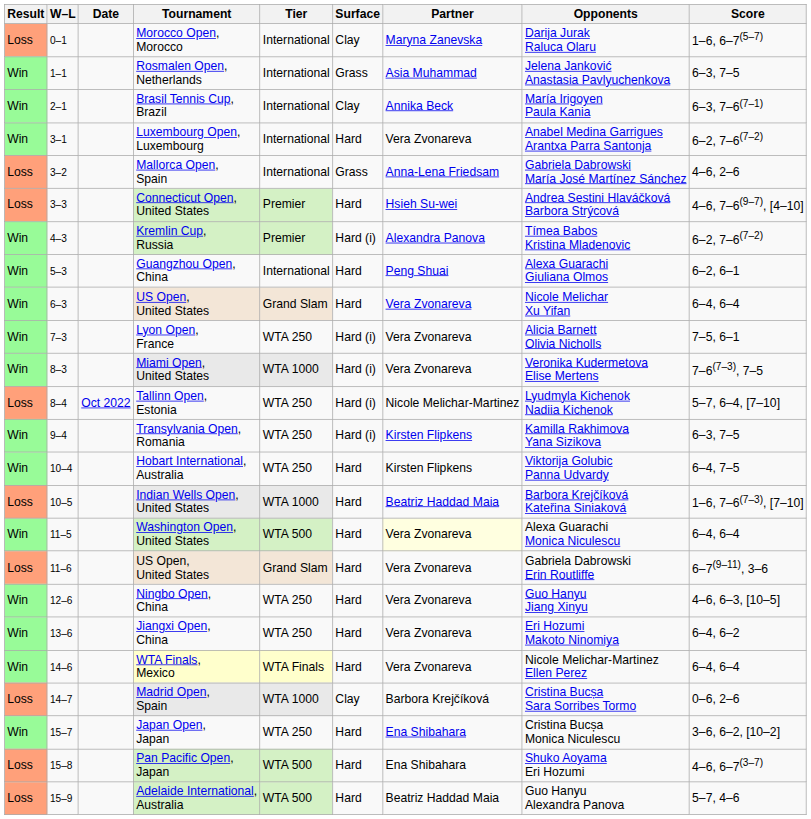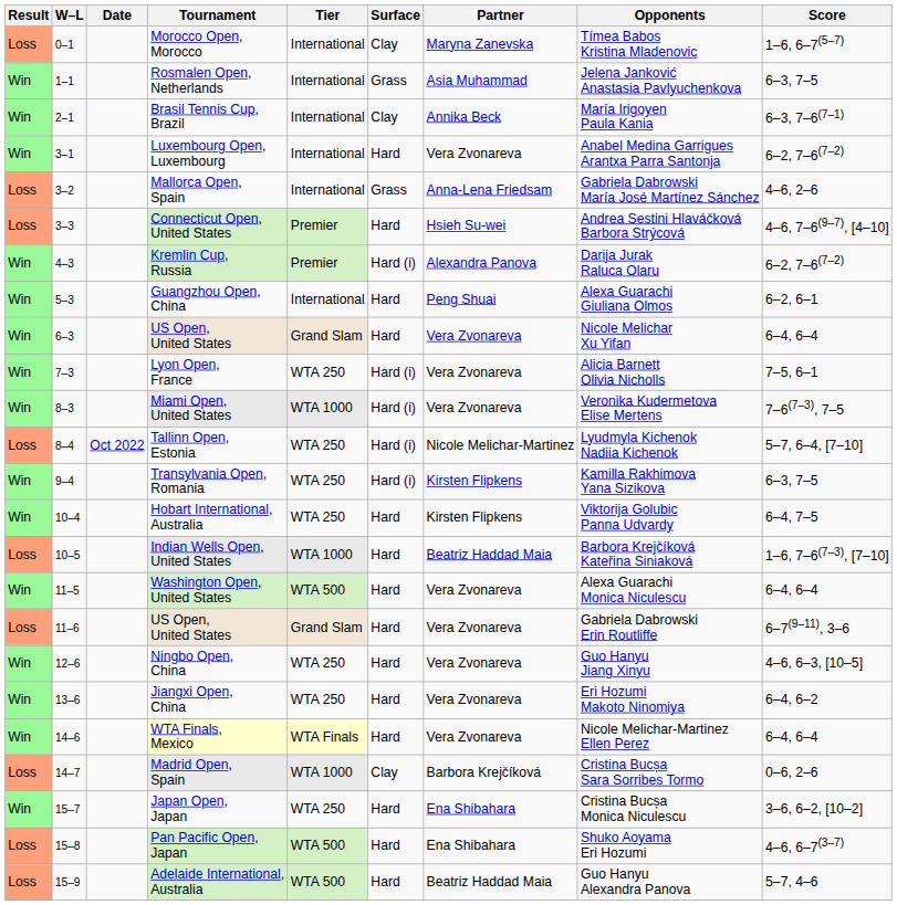 <table class="sortable wikitable nowrap">
 <tr>
 <th>Result</th>
 <th class="unsortable">W–L</th>
 <th>Date</th>
 <th>Tournament</th>
 <th>Tier</th>
 <th>Surface</th>
 <th>Partner</th>
 <th>Opponents</th>
 <th class="unsortable">Score</th>
 </tr>
 <tr>
 <td bgcolor=ffa07a>Loss</td>
 <td><small>0–1</small></td>
 <td><a href='#'></a></td>
 <td><a href='#'>Morocco Open</a>, <br> Morocco</td>
 <td>International</td>
 <td>Clay</td>
 <td> <a href='#'>Maryna Zanevska</a></td>
-<td> <a href='#'>Darija Jurak</a> <br>  <a href='#'>Raluca Olaru</a></td>
+<td> <a href='#'>Tímea Babos</a> <br>  <a href='#'>Kristina Mladenovic</a></td>
 <td>1–6, 6–7<sup>(5–7)</sup></td>
 </tr>
 <tr>
 <td bgcolor=98FB98>Win</td>
 <td><small>1–1</small></td>
 <td><a href='#'></a></td>
 <td><a href='#'>Rosmalen Open</a>, <br> Netherlands</td>
 <td>International</td>
 <td>Grass</td>
 <td> <a href='#'>Asia Muhammad</a></td>
 <td> <a href='#'>Jelena Janković</a> <br>  <a href='#'>Anastasia Pavlyuchenkova</a></td>
 <td>6–3, 7–5</td>
 </tr>
 <tr>
 <td bgcolor=98FB98>Win</td>
 <td><small>2–1</small></td>
 <td><a href='#'></a></td>
 <td><a href='#'>Brasil Tennis Cup</a>, <br> Brazil</td>
 <td>International</td>
 <td>Clay</td>
 <td> <a href='#'>Annika Beck</a></td>
 <td> <a href='#'>María Irigoyen</a> <br>  <a href='#'>Paula Kania</a></td>
 <td>6–3, 7–6<sup>(7–1)</sup></td>
 </tr>
 <tr>
 <td bgcolor=98FB98>Win</td>
 <td><small>3–1</small></td>
 <td><a href='#'></a></td>
 <td><a href='#'>Luxembourg Open</a>, <br> Luxembourg</td>
 <td>International</td>
 <td>Hard</td>
 <td> Vera Zvonareva</td>
 <td> <a href='#'>Anabel Medina Garrigues</a> <br>  <a href='#'>Arantxa Parra Santonja</a></td>
 <td>6–2, 7–6<sup>(7–2)</sup></td>
 </tr>
 <tr>
 <td bgcolor=ffa07a>Loss</td>
 <td><small>3–2</small></td>
 <td><a href='#'></a></td>
 <td><a href='#'>Mallorca Open</a>, <br> Spain</td>
 <td>International</td>
 <td>Grass</td>
 <td> <a href='#'>Anna-Lena Friedsam</a></td>
 <td> <a href='#'>Gabriela Dabrowski</a> <br>  <a href='#'>María José Martínez Sánchez</a></td>
 <td>4–6, 2–6</td>
 </tr>
 <tr>
 <td bgcolor=ffa07a>Loss</td>
 <td><small>3–3</small></td>
 <td><a href='#'></a></td>
 <td bgcolor=d4f1c5><a href='#'>Connecticut Open</a>, <br> United States</td>
 <td bgcolor=d4f1c5>Premier</td>
 <td>Hard</td>
 <td> <a href='#'>Hsieh Su-wei</a></td>
 <td> <a href='#'>Andrea Sestini Hlaváčková</a> <br>  <a href='#'>Barbora Strýcová</a></td>
 <td>4–6, 7–6<sup>(9–7)</sup>, [4–10]</td>
 </tr>
 <tr>
 <td bgcolor=98FB98>Win</td>
 <td><small>4–3</small></td>
 <td><a href='#'></a></td>
 <td bgcolor=d4f1c5><a href='#'>Kremlin Cup</a>, <br> Russia</td>
 <td bgcolor=d4f1c5>Premier</td>
 <td>Hard (i)</td>
 <td> <a href='#'>Alexandra Panova</a></td>
-<td> <a href='#'>Tímea Babos</a> <br>  <a href='#'>Kristina Mladenovic</a></td>
+<td> <a href='#'>Darija Jurak</a> <br>  <a href='#'>Raluca Olaru</a></td>
 <td>6–2, 7–6<sup>(7–2)</sup></td>
 </tr>
 <tr>
 <td bgcolor=98FB98>Win</td>
 <td><small>5–3</small></td>
 <td><a href='#'></a></td>
 <td><a href='#'>Guangzhou Open</a>, <br> China</td>
 <td>International</td>
 <td>Hard</td>
 <td> <a href='#'>Peng Shuai</a></td>
 <td> <a href='#'>Alexa Guarachi</a> <br>  <a href='#'>Giuliana Olmos</a></td>
 <td>6–2, 6–1</td>
 </tr>
 <tr>
 <td bgcolor=98FB98>Win</td>
 <td><small>6–3</small></td>
 <td><a href='#'></a></td>
 <td bgcolor=f3e6d7><a href='#'>US Open</a>, <br> United States</td>
 <td bgcolor=f3e6d7>Grand Slam</td>
 <td>Hard</td>
 <td> <a href='#'>Vera Zvonareva</a></td>
 <td> <a href='#'>Nicole Melichar</a> <br>  <a href='#'>Xu Yifan</a></td>
 <td>6–4, 6–4</td>
 </tr>
 <tr>
 <td bgcolor=98FB98>Win</td>
 <td><small>7–3</small></td>
 <td><a href='#'></a></td>
 <td><a href='#'>Lyon Open</a>, <br> France</td>
 <td>WTA 250</td>
 <td>Hard (i)</td>
 <td> Vera Zvonareva</td>
 <td> <a href='#'>Alicia Barnett</a> <br>  <a href='#'>Olivia Nicholls</a></td>
 <td>7–5, 6–1</td>
 </tr>
 <tr>
 <td bgcolor=98FB98>Win</td>
 <td><small>8–3</small></td>
 <td><a href='#'></a></td>
 <td bgcolor=e9e9e9><a href='#'>Miami Open</a>, <br> United States</td>
 <td bgcolor=e9e9e9>WTA 1000</td>
 <td>Hard (i)</td>
 <td> Vera Zvonareva</td>
 <td> <a href='#'>Veronika Kudermetova</a> <br>  <a href='#'>Elise Mertens</a></td>
 <td>7–6<sup>(7–3)</sup>, 7–5</td>
 </tr>
 <tr>
 <td bgcolor=ffa07a>Loss</td>
 <td><small>8–4</small></td>
 <td><a href='#'>Oct 2022</a></td>
 <td><a href='#'>Tallinn Open</a>, <br> Estonia</td>
 <td>WTA 250</td>
 <td>Hard (i)</td>
 <td> Nicole Melichar-Martinez</td>
 <td> <a href='#'>Lyudmyla Kichenok</a> <br>  <a href='#'>Nadiia Kichenok</a></td>
 <td>5–7, 6–4, [7–10]</td>
 </tr>
 <tr>
 <td bgcolor=98FB98>Win</td>
 <td><small>9–4</small></td>
 <td><a href='#'></a></td>
 <td><a href='#'>Transylvania Open</a>, <br> Romania</td>
 <td>WTA 250</td>
 <td>Hard (i)</td>
 <td> <a href='#'>Kirsten Flipkens</a></td>
 <td> <a href='#'>Kamilla Rakhimova</a> <br>  <a href='#'>Yana Sizikova</a></td>
 <td>6–3, 7–5</td>
 </tr>
 <tr>
 <td bgcolor=98FB98>Win</td>
 <td><small>10–4</small></td>
 <td><a href='#'></a></td>
 <td><a href='#'>Hobart International</a>, <br> Australia</td>
 <td>WTA 250</td>
 <td>Hard</td>
 <td> Kirsten Flipkens</td>
 <td> <a href='#'>Viktorija Golubic</a> <br>  <a href='#'>Panna Udvardy</a></td>
 <td>6–4, 7–5</td>
 </tr>
 <tr>
 <td bgcolor=FFA07A>Loss</td>
 <td><small>10–5</small></td>
 <td><a href='#'></a></td>
 <td bgcolor=e9e9e9><a href='#'>Indian Wells Open</a>, <br> United States</td>
 <td bgcolor=e9e9e9>WTA 1000</td>
 <td>Hard</td>
 <td> <a href='#'>Beatriz Haddad Maia</a></td>
 <td> <a href='#'>Barbora Krejčíková</a> <br>  <a href='#'>Kateřina Siniaková</a></td>
 <td>1–6, 7–6<sup>(7–3)</sup>, [7–10]</td>
 </tr>
 <tr>
 <td bgcolor=98FB98>Win</td>
 <td><small>11–5</small></td>
 <td><a href='#'></a></td>
 <td bgcolor=d4f1c5><a href='#'>Washington Open</a>, <br> United States</td>
 <td bgcolor=d4f1c5>WTA 500</td>
 <td>Hard</td>
-<td style="background: lightyellow;"> Vera Zvonareva</td>
+<td> Vera Zvonareva</td>
 <td> Alexa Guarachi <br>  <a href='#'>Monica Niculescu</a></td>
 <td>6–4, 6–4</td>
 </tr>
 <tr>
 <td bgcolor=FFA07A>Loss</td>
 <td><small>11–6</small></td>
 <td><a href='#'></a></td>
 <td bgcolor=f3e6d7>US Open, <br> United States</td>
 <td bgcolor=f3e6d7>Grand Slam</td>
 <td>Hard</td>
 <td> Vera Zvonareva</td>
 <td> Gabriela Dabrowski <br>  <a href='#'>Erin Routliffe</a></td>
 <td>6–7<sup>(9–11)</sup>, 3–6</td>
 </tr>
 <tr>
 <td bgcolor=98FB98>Win</td>
 <td><small>12–6</small></td>
 <td><a href='#'></a></td>
 <td><a href='#'>Ningbo Open</a>, <br> China</td>
 <td>WTA 250</td>
 <td>Hard</td>
 <td> Vera Zvonareva</td>
 <td> <a href='#'>Guo Hanyu</a> <br>  <a href='#'>Jiang Xinyu</a></td>
 <td>4–6, 6–3, [10–5]</td>
 </tr>
 <tr>
 <td bgcolor=98FB98>Win</td>
 <td><small>13–6</small></td>
 <td><a href='#'></a></td>
 <td><a href='#'>Jiangxi Open</a>, <br> China</td>
 <td>WTA 250</td>
 <td>Hard</td>
 <td> Vera Zvonareva</td>
 <td> <a href='#'>Eri Hozumi</a> <br>  <a href='#'>Makoto Ninomiya</a></td>
 <td>6–4, 6–2</td>
 </tr>
 <tr>
 <td bgcolor=98FB98>Win</td>
 <td><small>14–6</small></td>
 <td><a href='#'></a></td>
 <td bgcolor=ffffcc><a href='#'>WTA Finals</a>, <br> Mexico</td>
 <td bgcolor=ffffcc>WTA Finals</td>
 <td>Hard</td>
 <td> Vera Zvonareva</td>
 <td> Nicole Melichar-Martinez <br>  <a href='#'>Ellen Perez</a></td>
 <td>6–4, 6–4</td>
 </tr>
 <tr>
 <td bgcolor=FFA07A>Loss</td>
 <td><small>14–7</small></td>
 <td><a href='#'></a></td>
 <td bgcolor=e9e9e9><a href='#'>Madrid Open</a>, <br> Spain</td>
 <td bgcolor=e9e9e9>WTA 1000</td>
 <td>Clay</td>
 <td> Barbora Krejčíková</td>
 <td> <a href='#'>Cristina Bucșa</a><br> <a href='#'>Sara Sorribes Tormo</a></td>
 <td>0–6, 2–6</td>
 </tr>
 <tr>
 <td bgcolor=98FB98>Win</td>
 <td><small>15–7</small></td>
 <td><a href='#'></a></td>
 <td><a href='#'>Japan Open</a>, <br> Japan</td>
 <td>WTA 250</td>
 <td>Hard</td>
 <td> <a href='#'>Ena Shibahara</a></td>
 <td> Cristina Bucșa<br> Monica Niculescu</td>
 <td>3–6, 6–2, [10–2]</td>
 </tr>
 <tr>
 <td bgcolor=FFA07A>Loss</td>
 <td><small>15–8</small></td>
 <td><a href='#'></a></td>
 <td style="background:#d4f1c5;"><a href='#'>Pan Pacific Open</a>, <br> Japan</td>
 <td style="background:#d4f1c5;">WTA 500</td>
 <td>Hard</td>
 <td> Ena Shibahara</td>
 <td> <a href='#'>Shuko Aoyama</a><br> Eri Hozumi</td>
 <td>4–6, 6–7<sup>(3–7)</sup></td>
 </tr>
 <tr>
 <td bgcolor=FFA07A>Loss</td>
 <td><small>15–9</small></td>
 <td><a href='#'></a></td>
 <td style="background:#d4f1c5;"><a href='#'>Adelaide International</a>, <br> Australia</td>
 <td style="background:#d4f1c5;">WTA 500</td>
 <td>Hard</td>
 <td> Beatriz Haddad Maia</td>
 <td> Guo Hanyu <br>  Alexandra Panova</td>
 <td>5–7, 4–6</td>
 </tr>
 </table>
